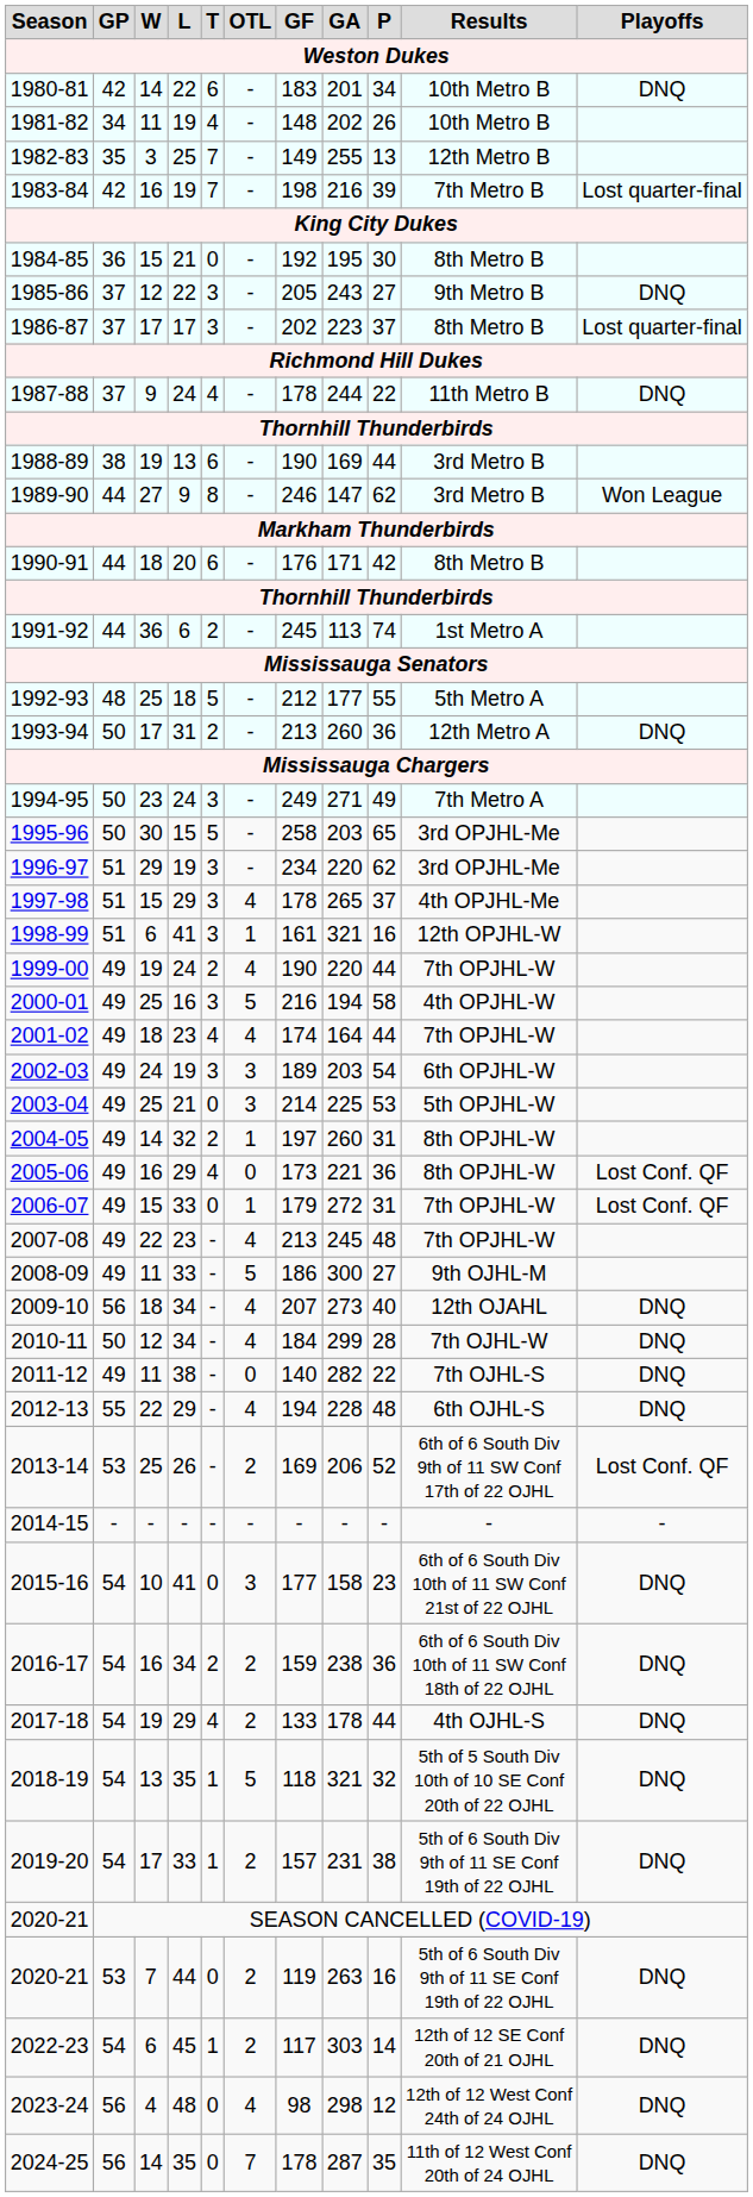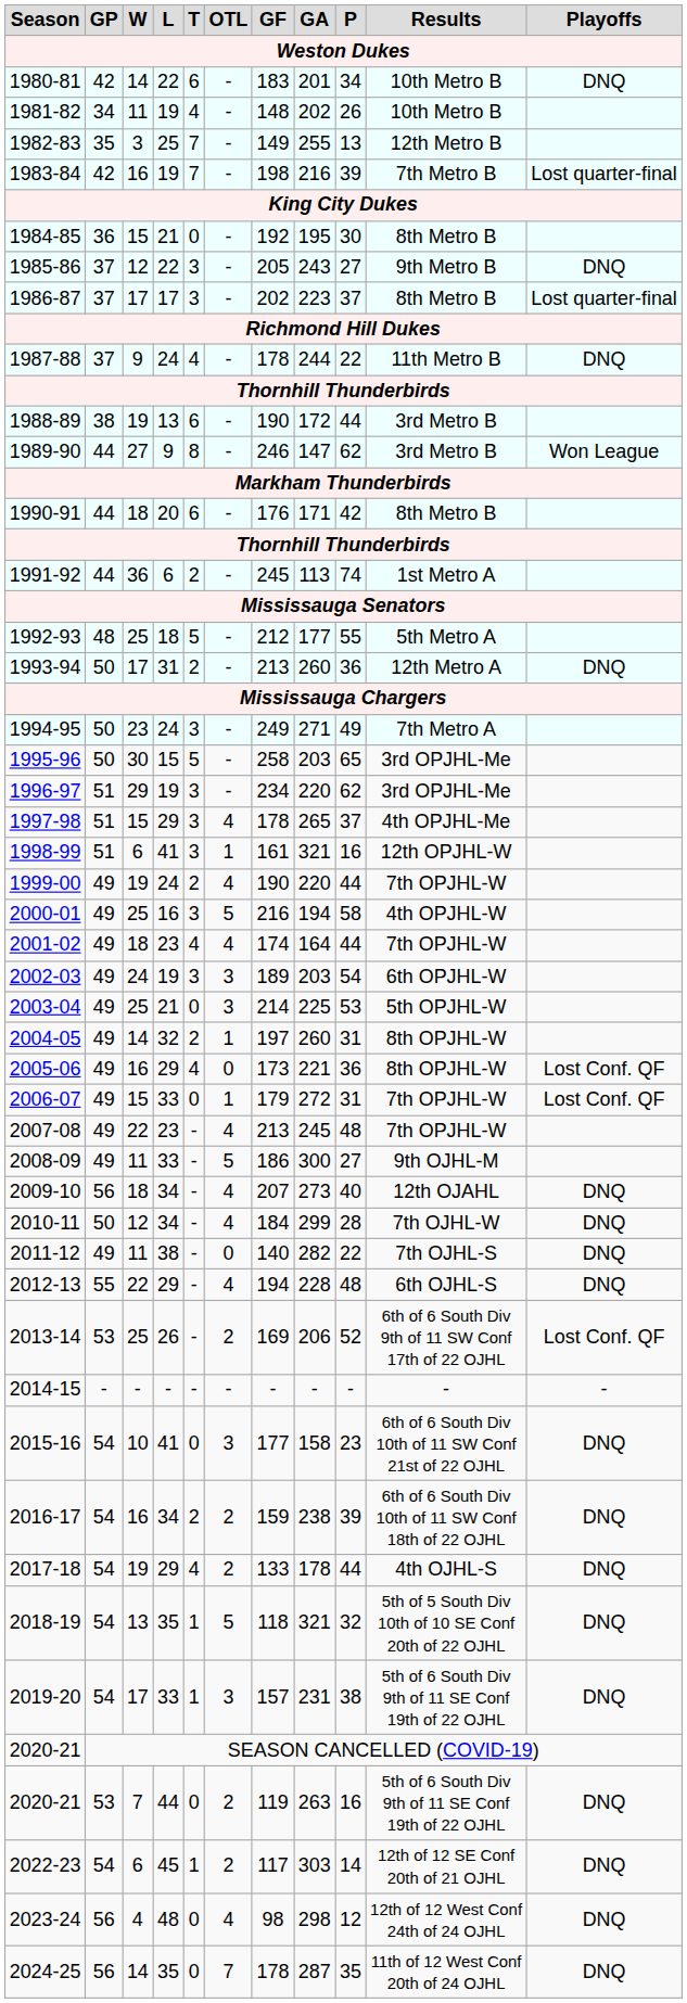 <table class="wikitable">
 <tr align="center"  bgcolor="#dddddd">
 <td><strong>Season</strong></td>
 <td><strong>GP</strong></td>
 <td><strong>W</strong></td>
 <td><strong>L</strong></td>
 <td><strong>T</strong></td>
 <td><strong>OTL</strong></td>
 <td><strong>GF</strong></td>
 <td><strong>GA</strong></td>
 <td><strong>P</strong></td>
 <td><strong>Results</strong></td>
 <td><strong>Playoffs</strong></td>
 </tr>
 <tr align="center"  bgcolor="#ffeeee">
 <td colspan="11"><strong><em>Weston Dukes</em></strong></td>
 </tr>
 <tr align="center" bgcolor="#EEFFFF">
 <td>1980-81</td>
 <td>42</td>
 <td>14</td>
 <td>22</td>
 <td>6</td>
 <td>-</td>
 <td>183</td>
 <td>201</td>
 <td>34</td>
 <td>10th Metro B</td>
 <td>DNQ</td>
 </tr>
 <tr align="center" bgcolor="#EEFFFF">
 <td>1981-82</td>
 <td>34</td>
 <td>11</td>
 <td>19</td>
 <td>4</td>
 <td>-</td>
 <td>148</td>
 <td>202</td>
 <td>26</td>
 <td>10th Metro B</td>
 <td></td>
 </tr>
 <tr align="center" bgcolor="#EEFFFF">
 <td>1982-83</td>
 <td>35</td>
 <td>3</td>
 <td>25</td>
 <td>7</td>
 <td>-</td>
 <td>149</td>
 <td>255</td>
 <td>13</td>
 <td>12th Metro B</td>
 <td></td>
 </tr>
 <tr align="center" bgcolor="#EEFFFF">
 <td>1983-84</td>
 <td>42</td>
 <td>16</td>
 <td>19</td>
 <td>7</td>
 <td>-</td>
 <td>198</td>
 <td>216</td>
 <td>39</td>
 <td>7th Metro B</td>
 <td>Lost quarter-final</td>
 </tr>
 <tr align="center"  bgcolor="#ffeeee">
 <td colspan="11"><strong><em>King City Dukes</em></strong></td>
 </tr>
 <tr align="center" bgcolor="#EEFFFF">
 <td>1984-85</td>
 <td>36</td>
 <td>15</td>
 <td>21</td>
 <td>0</td>
 <td>-</td>
 <td>192</td>
 <td>195</td>
 <td>30</td>
 <td>8th Metro B</td>
 <td></td>
 </tr>
 <tr align="center" bgcolor="#EEFFFF">
 <td>1985-86</td>
 <td>37</td>
 <td>12</td>
 <td>22</td>
 <td>3</td>
 <td>-</td>
 <td>205</td>
 <td>243</td>
 <td>27</td>
 <td>9th Metro B</td>
 <td>DNQ</td>
 </tr>
 <tr align="center" bgcolor="#EEFFFF">
 <td>1986-87</td>
 <td>37</td>
 <td>17</td>
 <td>17</td>
 <td>3</td>
 <td>-</td>
 <td>202</td>
 <td>223</td>
 <td>37</td>
 <td>8th Metro B</td>
 <td>Lost quarter-final</td>
 </tr>
 <tr align="center"  bgcolor="#ffeeee">
 <td colspan="11"><strong><em>Richmond Hill Dukes</em></strong></td>
 </tr>
 <tr align="center" bgcolor="#EEFFFF">
 <td>1987-88</td>
 <td>37</td>
 <td>9</td>
 <td>24</td>
 <td>4</td>
 <td>-</td>
 <td>178</td>
 <td>244</td>
 <td>22</td>
 <td>11th Metro B</td>
 <td>DNQ</td>
 </tr>
 <tr align="center"  bgcolor="#ffeeee">
 <td colspan="11"><strong><em>Thornhill Thunderbirds</em></strong></td>
 </tr>
 <tr align="center" bgcolor="#EEFFFF">
 <td>1988-89</td>
 <td>38</td>
 <td>19</td>
 <td>13</td>
 <td>6</td>
 <td>-</td>
 <td>190</td>
-<td>169</td>
+<td>172</td>
 <td>44</td>
 <td>3rd Metro B</td>
 <td></td>
 </tr>
 <tr align="center" bgcolor="#EEFFFF">
 <td>1989-90</td>
 <td>44</td>
 <td>27</td>
 <td>9</td>
 <td>8</td>
 <td>-</td>
 <td>246</td>
 <td>147</td>
 <td>62</td>
 <td>3rd Metro B</td>
 <td>Won League</td>
 </tr>
 <tr align="center"  bgcolor="#ffeeee">
 <td colspan="11"><strong><em>Markham Thunderbirds</em></strong></td>
 </tr>
 <tr align="center" bgcolor="#EEFFFF">
 <td>1990-91</td>
 <td>44</td>
 <td>18</td>
 <td>20</td>
 <td>6</td>
 <td>-</td>
 <td>176</td>
 <td>171</td>
 <td>42</td>
 <td>8th Metro B</td>
 <td></td>
 </tr>
 <tr align="center"  bgcolor="#ffeeee">
 <td colspan="11"><strong><em>Thornhill Thunderbirds</em></strong></td>
 </tr>
 <tr align="center" bgcolor="#EEFFFF">
 <td>1991-92</td>
 <td>44</td>
 <td>36</td>
 <td>6</td>
 <td>2</td>
 <td>-</td>
 <td>245</td>
 <td>113</td>
 <td>74</td>
 <td>1st Metro A</td>
 <td></td>
 </tr>
 <tr align="center"  bgcolor="#ffeeee">
 <td colspan="11"><strong><em>Mississauga Senators</em></strong></td>
 </tr>
 <tr align="center" bgcolor="#EEFFFF">
 <td>1992-93</td>
 <td>48</td>
 <td>25</td>
 <td>18</td>
 <td>5</td>
 <td>-</td>
 <td>212</td>
 <td>177</td>
 <td>55</td>
 <td>5th Metro A</td>
 <td></td>
 </tr>
 <tr align="center" bgcolor="#EEFFFF">
 <td>1993-94</td>
 <td>50</td>
 <td>17</td>
 <td>31</td>
 <td>2</td>
 <td>-</td>
 <td>213</td>
 <td>260</td>
 <td>36</td>
 <td>12th Metro A</td>
 <td>DNQ</td>
 </tr>
 <tr align="center"  bgcolor="#ffeeee">
 <td colspan="11"><strong><em>Mississauga Chargers</em></strong></td>
 </tr>
 <tr align="center" bgcolor="#EEFFFF">
 <td>1994-95</td>
 <td>50</td>
 <td>23</td>
 <td>24</td>
 <td>3</td>
 <td>-</td>
 <td>249</td>
 <td>271</td>
 <td>49</td>
 <td>7th Metro A</td>
 <td></td>
 </tr>
 <tr align="center">
 <td><a href='#'>1995-96</a></td>
 <td>50</td>
 <td>30</td>
 <td>15</td>
 <td>5</td>
 <td>-</td>
 <td>258</td>
 <td>203</td>
 <td>65</td>
 <td>3rd OPJHL-Me</td>
 <td></td>
 </tr>
 <tr align="center">
 <td><a href='#'>1996-97</a></td>
 <td>51</td>
 <td>29</td>
 <td>19</td>
 <td>3</td>
 <td>-</td>
 <td>234</td>
 <td>220</td>
 <td>62</td>
 <td>3rd OPJHL-Me</td>
 <td></td>
 </tr>
 <tr align="center">
 <td><a href='#'>1997-98</a></td>
 <td>51</td>
 <td>15</td>
 <td>29</td>
 <td>3</td>
 <td>4</td>
 <td>178</td>
 <td>265</td>
 <td>37</td>
 <td>4th OPJHL-Me</td>
 <td></td>
 </tr>
 <tr align="center">
 <td><a href='#'>1998-99</a></td>
 <td>51</td>
 <td>6</td>
 <td>41</td>
 <td>3</td>
 <td>1</td>
 <td>161</td>
 <td>321</td>
 <td>16</td>
 <td>12th OPJHL-W</td>
 <td></td>
 </tr>
 <tr align="center">
 <td><a href='#'>1999-00</a></td>
 <td>49</td>
 <td>19</td>
 <td>24</td>
 <td>2</td>
 <td>4</td>
 <td>190</td>
 <td>220</td>
 <td>44</td>
 <td>7th OPJHL-W</td>
 <td></td>
 </tr>
 <tr align="center">
 <td><a href='#'>2000-01</a></td>
 <td>49</td>
 <td>25</td>
 <td>16</td>
 <td>3</td>
 <td>5</td>
 <td>216</td>
 <td>194</td>
 <td>58</td>
 <td>4th OPJHL-W</td>
 <td></td>
 </tr>
 <tr align="center">
 <td><a href='#'>2001-02</a></td>
 <td>49</td>
 <td>18</td>
 <td>23</td>
 <td>4</td>
 <td>4</td>
 <td>174</td>
 <td>164</td>
 <td>44</td>
 <td>7th OPJHL-W</td>
 <td></td>
 </tr>
 <tr align="center">
 <td><a href='#'>2002-03</a></td>
 <td>49</td>
 <td>24</td>
 <td>19</td>
 <td>3</td>
 <td>3</td>
 <td>189</td>
 <td>203</td>
 <td>54</td>
 <td>6th OPJHL-W</td>
 <td></td>
 </tr>
 <tr align="center">
 <td><a href='#'>2003-04</a></td>
 <td>49</td>
 <td>25</td>
 <td>21</td>
 <td>0</td>
 <td>3</td>
 <td>214</td>
 <td>225</td>
 <td>53</td>
 <td>5th OPJHL-W</td>
 <td></td>
 </tr>
 <tr align="center">
 <td><a href='#'>2004-05</a></td>
 <td>49</td>
 <td>14</td>
 <td>32</td>
 <td>2</td>
 <td>1</td>
 <td>197</td>
 <td>260</td>
 <td>31</td>
 <td>8th OPJHL-W</td>
 <td></td>
 </tr>
 <tr align="center">
 <td><a href='#'>2005-06</a></td>
 <td>49</td>
 <td>16</td>
 <td>29</td>
 <td>4</td>
 <td>0</td>
 <td>173</td>
 <td>221</td>
 <td>36</td>
 <td>8th OPJHL-W</td>
 <td>Lost Conf. QF</td>
 </tr>
 <tr align="center">
 <td><a href='#'>2006-07</a></td>
 <td>49</td>
 <td>15</td>
 <td>33</td>
 <td>0</td>
 <td>1</td>
 <td>179</td>
 <td>272</td>
 <td>31</td>
 <td>7th OPJHL-W</td>
 <td>Lost Conf. QF</td>
 </tr>
 <tr align="center">
 <td>2007-08</td>
 <td>49</td>
 <td>22</td>
 <td>23</td>
 <td>-</td>
 <td>4</td>
 <td>213</td>
 <td>245</td>
 <td>48</td>
 <td>7th OPJHL-W</td>
 <td></td>
 </tr>
 <tr align="center">
 <td>2008-09</td>
 <td>49</td>
 <td>11</td>
 <td>33</td>
 <td>-</td>
 <td>5</td>
 <td>186</td>
 <td>300</td>
 <td>27</td>
 <td>9th OJHL-M</td>
 <td></td>
 </tr>
 <tr align="center">
 <td>2009-10</td>
 <td>56</td>
 <td>18</td>
 <td>34</td>
 <td>-</td>
 <td>4</td>
 <td>207</td>
 <td>273</td>
 <td>40</td>
 <td>12th OJAHL</td>
 <td>DNQ</td>
 </tr>
 <tr align="center">
 <td>2010-11</td>
 <td>50</td>
 <td>12</td>
 <td>34</td>
 <td>-</td>
 <td>4</td>
 <td>184</td>
 <td>299</td>
 <td>28</td>
 <td>7th OJHL-W</td>
 <td>DNQ</td>
 </tr>
 <tr align="center">
 <td>2011-12</td>
 <td>49</td>
 <td>11</td>
 <td>38</td>
 <td>-</td>
 <td>0</td>
 <td>140</td>
 <td>282</td>
 <td>22</td>
 <td>7th OJHL-S</td>
 <td>DNQ</td>
 </tr>
 <tr align="center">
 <td>2012-13</td>
 <td>55</td>
 <td>22</td>
 <td>29</td>
 <td>-</td>
 <td>4</td>
 <td>194</td>
 <td>228</td>
 <td>48</td>
 <td>6th OJHL-S</td>
 <td>DNQ</td>
 </tr>
 <tr align="center">
 <td>2013-14</td>
 <td>53</td>
 <td>25</td>
 <td>26</td>
 <td>-</td>
 <td>2</td>
 <td>169</td>
 <td>206</td>
 <td>52</td>
 <td><small>6th of 6 South Div<br>9th of 11 SW Conf<br>17th of 22 OJHL</small></td>
 <td>Lost Conf. QF</td>
 </tr>
 <tr align="center">
 <td>2014-15</td>
 <td>-</td>
 <td>-</td>
 <td>-</td>
 <td>-</td>
 <td>-</td>
 <td>-</td>
 <td>-</td>
 <td>-</td>
 <td>-</td>
 <td>-</td>
 </tr>
 <tr align="center">
 <td>2015-16</td>
 <td>54</td>
 <td>10</td>
 <td>41</td>
 <td>0</td>
 <td>3</td>
 <td>177</td>
 <td>158</td>
 <td>23</td>
 <td><small>6th of 6 South Div<br>10th of 11 SW Conf<br>21st of 22 OJHL</small></td>
 <td>DNQ</td>
 </tr>
 <tr align="center">
 <td>2016-17</td>
 <td>54</td>
 <td>16</td>
 <td>34</td>
 <td>2</td>
 <td>2</td>
 <td>159</td>
 <td>238</td>
-<td>36</td>
+<td>39</td>
 <td><small>6th of 6 South Div<br>10th of 11 SW Conf<br>18th of 22 OJHL</small></td>
 <td>DNQ</td>
 </tr>
 <tr align="center">
 <td>2017-18</td>
 <td>54</td>
 <td>19</td>
 <td>29</td>
 <td>4</td>
 <td>2</td>
 <td>133</td>
 <td>178</td>
 <td>44</td>
 <td>4th OJHL-S</td>
 <td>DNQ</td>
 </tr>
 <tr align="center">
 <td>2018-19</td>
 <td>54</td>
 <td>13</td>
 <td>35</td>
 <td>1</td>
 <td>5</td>
 <td>118</td>
 <td>321</td>
 <td>32</td>
 <td><small>5th of 5 South Div<br>10th of 10 SE Conf<br>20th of 22 OJHL</small></td>
 <td>DNQ</td>
 </tr>
 <tr align="center">
 <td>2019-20</td>
 <td>54</td>
 <td>17</td>
 <td>33</td>
 <td>1</td>
-<td>2</td>
+<td>3</td>
 <td>157</td>
 <td>231</td>
 <td>38</td>
 <td><small>5th of 6 South Div<br>9th of 11 SE Conf<br>19th of 22 OJHL</small></td>
 <td>DNQ</td>
 </tr>
 <tr align="center">
 <td>2020-21</td>
 <td colspan="10">SEASON CANCELLED  (<a href='#'>COVID-19</a>)</td>
 </tr>
 <tr align="center">
 <td>2020-21</td>
 <td>53</td>
 <td>7</td>
 <td>44</td>
 <td>0</td>
 <td>2</td>
 <td>119</td>
 <td>263</td>
 <td>16</td>
 <td><small>5th of 6 South Div<br>9th of 11 SE Conf<br>19th of 22 OJHL</small></td>
 <td>DNQ</td>
 </tr>
 <tr align="center">
 <td>2022-23</td>
 <td>54</td>
 <td>6</td>
 <td>45</td>
 <td>1</td>
 <td>2</td>
 <td>117</td>
 <td>303</td>
 <td>14</td>
 <td><small>12th of 12 SE Conf<br>20th of 21 OJHL</small></td>
 <td>DNQ</td>
 </tr>
 <tr align="center">
 <td>2023-24</td>
 <td>56</td>
 <td>4</td>
 <td>48</td>
 <td>0</td>
 <td>4</td>
 <td>98</td>
 <td>298</td>
 <td>12</td>
 <td><small>12th of 12 West Conf<br>24th of 24 OJHL</small></td>
 <td>DNQ</td>
 </tr>
 <tr align="center">
 <td>2024-25</td>
 <td>56</td>
 <td>14</td>
 <td>35</td>
 <td>0</td>
 <td>7</td>
 <td>178</td>
 <td>287</td>
 <td>35</td>
 <td><small>11th of 12 West Conf<br>20th of 24 OJHL</small></td>
 <td>DNQ</td>
 </tr>
 </table>
